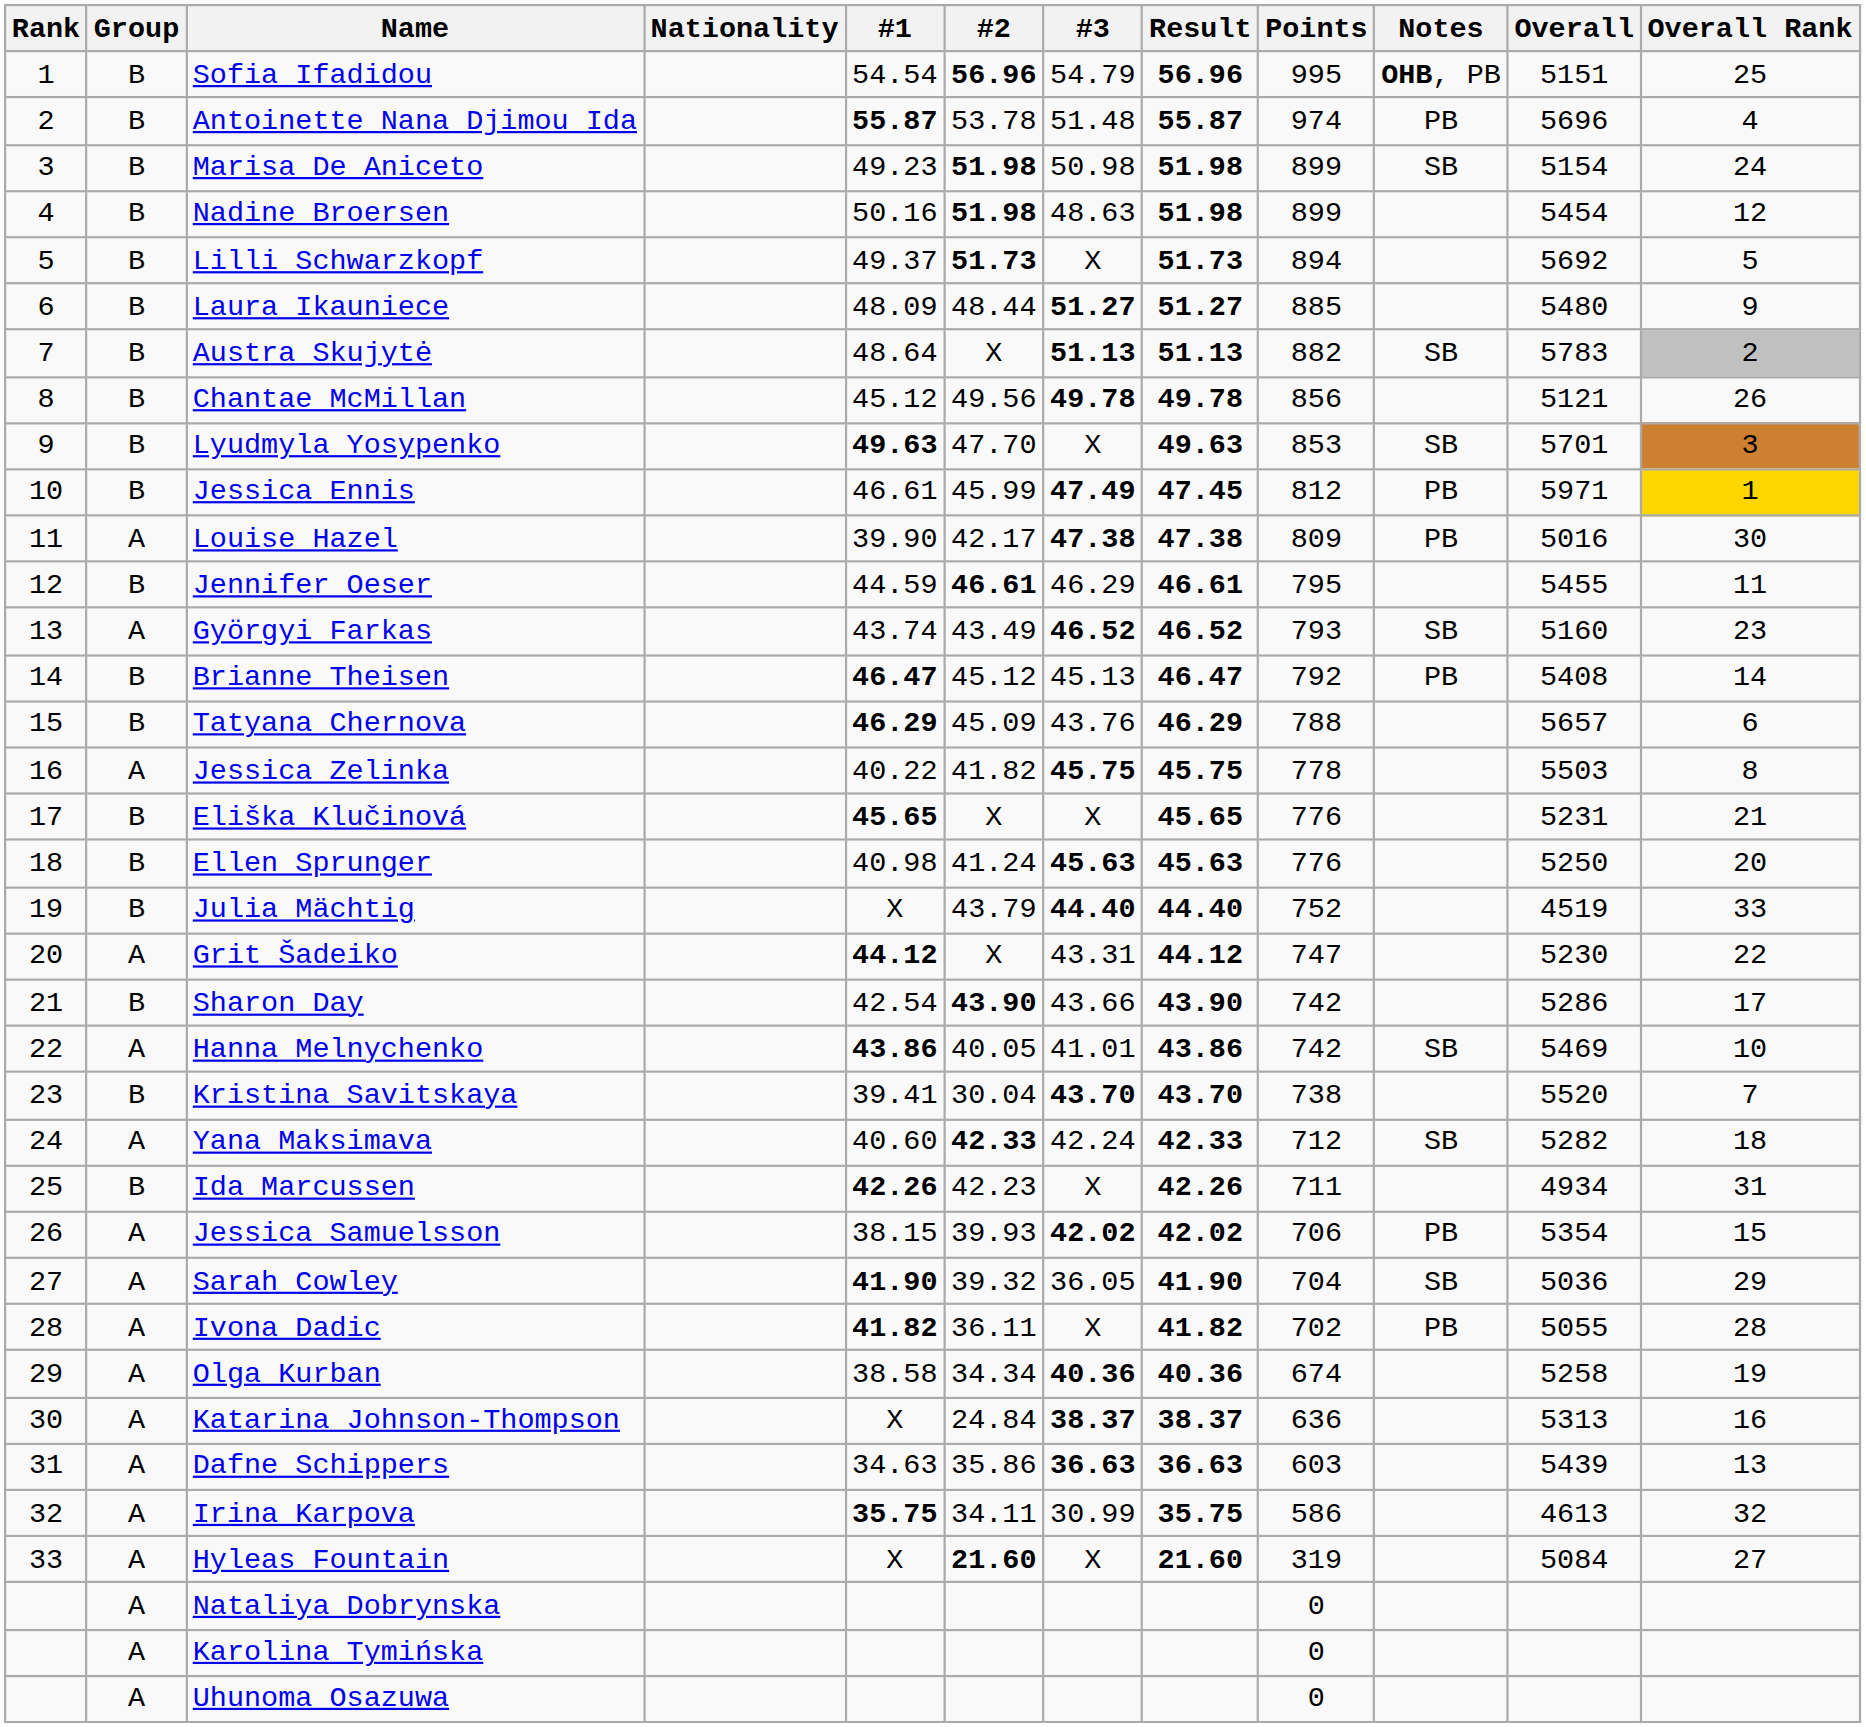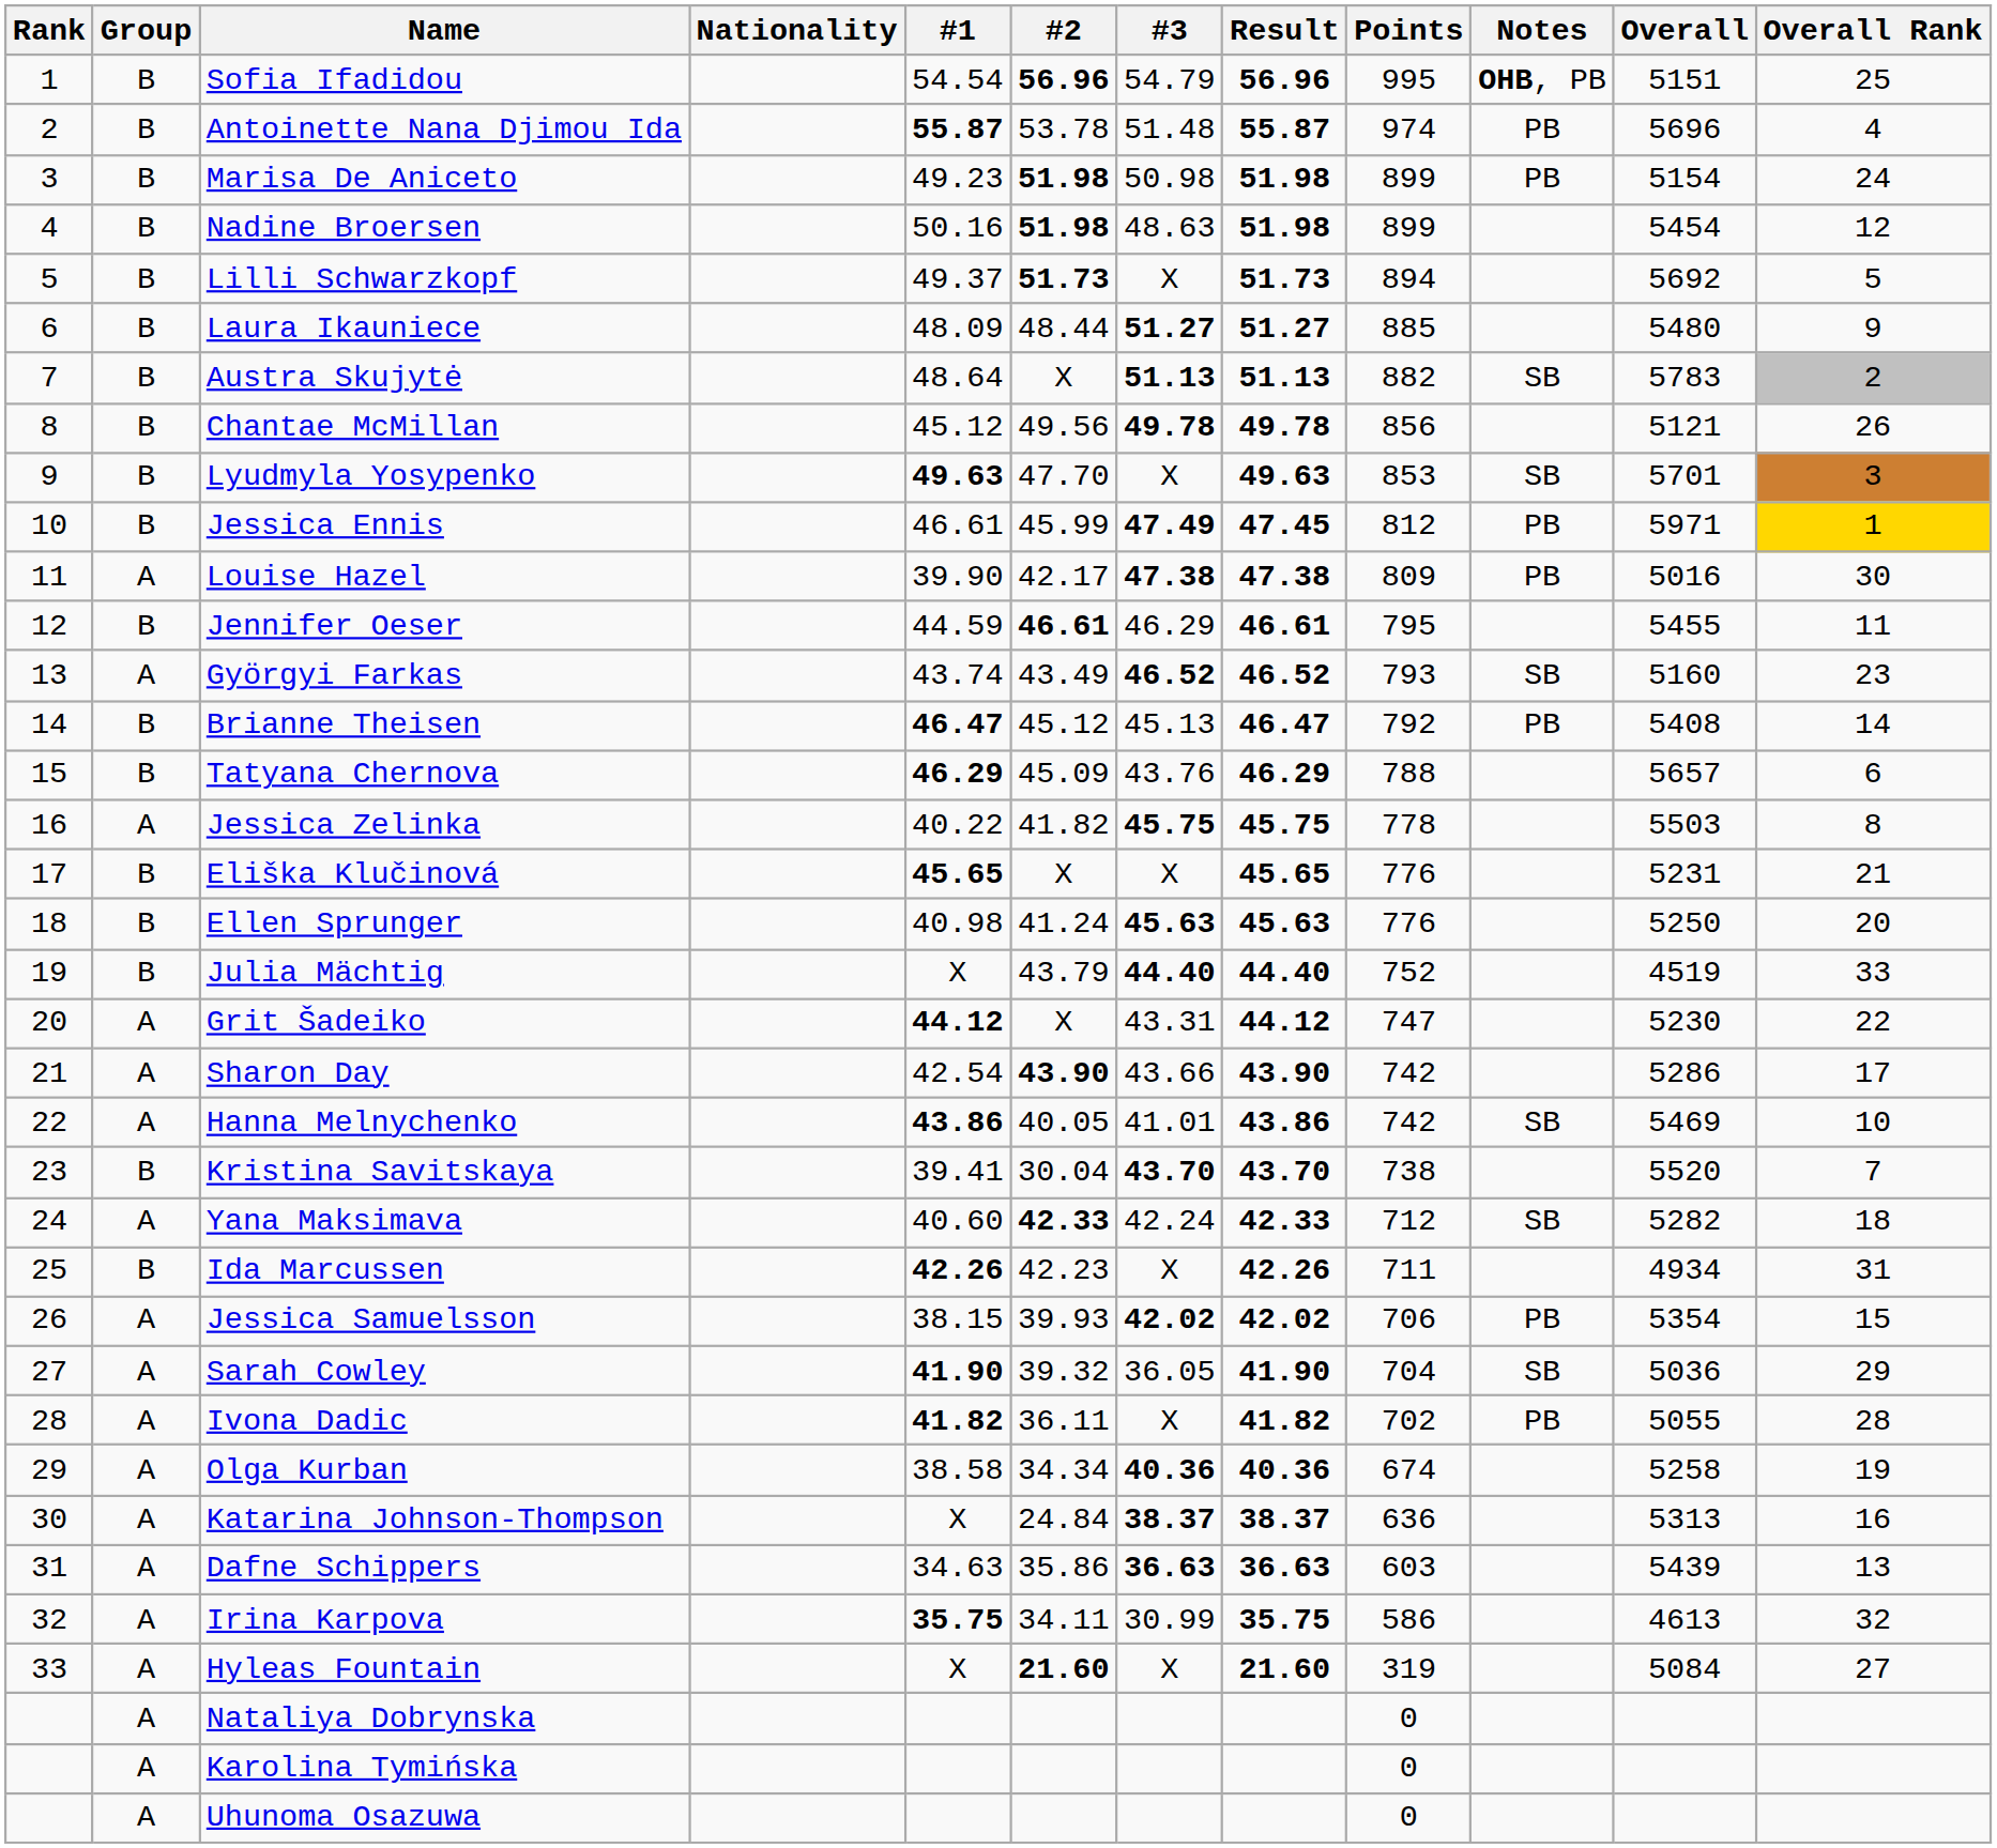 <table class="wikitable sortable" style="text-align:center">
 <tr>
 <th>Rank</th>
 <th>Group</th>
 <th>Name</th>
 <th>Nationality</th>
 <th>#1</th>
 <th>#2</th>
 <th>#3</th>
 <th>Result</th>
 <th>Points</th>
 <th>Notes</th>
 <th>Overall</th>
 <th>Overall Rank</th>
 </tr>
 <tr>
 <td>1</td>
 <td>B</td>
 <td align=left><a href='#'>Sofia Ifadidou</a></td>
 <td align=left></td>
 <td>54.54</td>
 <td><strong>56.96</strong></td>
 <td>54.79</td>
 <td><strong>56.96</strong></td>
 <td>995</td>
 <td><strong>OHB</strong>, PB</td>
 <td>5151</td>
 <td>25</td>
 </tr>
 <tr>
 <td>2</td>
 <td>B</td>
 <td align=left><a href='#'>Antoinette Nana Djimou Ida</a></td>
 <td align=left></td>
 <td><strong>55.87</strong></td>
 <td>53.78</td>
 <td>51.48</td>
 <td><strong>55.87</strong></td>
 <td>974</td>
 <td>PB</td>
 <td>5696</td>
 <td>4</td>
 </tr>
 <tr>
 <td>3</td>
 <td>B</td>
 <td align=left><a href='#'>Marisa De Aniceto</a></td>
 <td align=left></td>
 <td>49.23</td>
 <td><strong>51.98</strong></td>
 <td>50.98</td>
 <td><strong>51.98</strong></td>
 <td>899</td>
-<td>SB</td>
+<td>PB</td>
 <td>5154</td>
 <td>24</td>
 </tr>
 <tr>
 <td>4</td>
 <td>B</td>
 <td align=left><a href='#'>Nadine Broersen</a></td>
 <td align=left></td>
 <td>50.16</td>
 <td><strong>51.98</strong></td>
 <td>48.63</td>
 <td><strong>51.98</strong></td>
 <td>899</td>
 <td></td>
 <td>5454</td>
 <td>12</td>
 </tr>
 <tr>
 <td>5</td>
 <td>B</td>
 <td align=left><a href='#'>Lilli Schwarzkopf</a></td>
 <td align=left></td>
 <td>49.37</td>
 <td><strong>51.73</strong></td>
 <td>X</td>
 <td><strong>51.73</strong></td>
 <td>894</td>
 <td></td>
 <td>5692</td>
 <td>5</td>
 </tr>
 <tr>
 <td>6</td>
 <td>B</td>
 <td align=left><a href='#'>Laura Ikauniece</a></td>
 <td align=left></td>
 <td>48.09</td>
 <td>48.44</td>
 <td><strong>51.27</strong></td>
 <td><strong>51.27</strong></td>
 <td>885</td>
 <td></td>
 <td>5480</td>
 <td>9</td>
 </tr>
 <tr>
 <td>7</td>
 <td>B</td>
 <td align=left><a href='#'>Austra Skujytė</a></td>
 <td align=left></td>
 <td>48.64</td>
 <td>X</td>
 <td><strong>51.13</strong></td>
 <td><strong>51.13</strong></td>
 <td>882</td>
 <td>SB</td>
 <td>5783</td>
 <td style="background-color:#c0c0c0">2</td>
 </tr>
 <tr>
 <td>8</td>
 <td>B</td>
 <td align=left><a href='#'>Chantae McMillan</a></td>
 <td align=left></td>
 <td>45.12</td>
 <td>49.56</td>
 <td><strong>49.78</strong></td>
 <td><strong>49.78</strong></td>
 <td>856</td>
 <td></td>
 <td>5121</td>
 <td>26</td>
 </tr>
 <tr>
 <td>9</td>
 <td>B</td>
 <td align=left><a href='#'>Lyudmyla Yosypenko</a></td>
 <td align=left></td>
 <td><strong>49.63</strong></td>
 <td>47.70</td>
 <td>X</td>
 <td><strong>49.63</strong></td>
 <td>853</td>
 <td>SB</td>
 <td>5701</td>
 <td style="background-color:#cd7f32">3</td>
 </tr>
 <tr>
 <td>10</td>
 <td>B</td>
 <td align=left><a href='#'>Jessica Ennis</a></td>
 <td align=left></td>
 <td>46.61</td>
 <td>45.99</td>
 <td><strong>47.49</strong></td>
 <td><strong>47.45</strong></td>
 <td>812</td>
 <td>PB</td>
 <td>5971</td>
 <td style="background-color:#ffd700">1</td>
 </tr>
 <tr>
 <td>11</td>
 <td>A</td>
 <td align=left><a href='#'>Louise Hazel</a></td>
 <td align=left></td>
 <td>39.90</td>
 <td>42.17</td>
 <td><strong>47.38</strong></td>
 <td><strong>47.38</strong></td>
 <td>809</td>
 <td>PB</td>
 <td>5016</td>
 <td>30</td>
 </tr>
 <tr>
 <td>12</td>
 <td>B</td>
 <td align=left><a href='#'>Jennifer Oeser</a></td>
 <td align=left></td>
 <td>44.59</td>
 <td><strong>46.61</strong></td>
 <td>46.29</td>
 <td><strong>46.61</strong></td>
 <td>795</td>
 <td></td>
 <td>5455</td>
 <td>11</td>
 </tr>
 <tr>
 <td>13</td>
 <td>A</td>
 <td align=left><a href='#'>Györgyi Farkas</a></td>
 <td align=left></td>
 <td>43.74</td>
 <td>43.49</td>
 <td><strong>46.52</strong></td>
 <td><strong>46.52</strong></td>
 <td>793</td>
 <td>SB</td>
 <td>5160</td>
 <td>23</td>
 </tr>
 <tr>
 <td>14</td>
 <td>B</td>
 <td align=left><a href='#'>Brianne Theisen</a></td>
 <td align=left></td>
 <td><strong>46.47</strong></td>
 <td>45.12</td>
 <td>45.13</td>
 <td><strong>46.47</strong></td>
 <td>792</td>
 <td>PB</td>
 <td>5408</td>
 <td>14</td>
 </tr>
 <tr>
 <td>15</td>
 <td>B</td>
 <td align=left><a href='#'>Tatyana Chernova</a></td>
 <td align=left></td>
 <td><strong>46.29</strong></td>
 <td>45.09</td>
 <td>43.76</td>
 <td><strong>46.29</strong></td>
 <td>788</td>
 <td></td>
 <td>5657</td>
 <td>6</td>
 </tr>
 <tr>
 <td>16</td>
 <td>A</td>
 <td align=left><a href='#'>Jessica Zelinka</a></td>
 <td align=left></td>
 <td>40.22</td>
 <td>41.82</td>
 <td><strong>45.75</strong></td>
 <td><strong>45.75</strong></td>
 <td>778</td>
 <td></td>
 <td>5503</td>
 <td>8</td>
 </tr>
 <tr>
 <td>17</td>
 <td>B</td>
 <td align=left><a href='#'>Eliška Klučinová</a></td>
 <td align=left></td>
 <td><strong>45.65</strong></td>
 <td>X</td>
 <td>X</td>
 <td><strong>45.65</strong></td>
 <td>776</td>
 <td></td>
 <td>5231</td>
 <td>21</td>
 </tr>
 <tr>
 <td>18</td>
 <td>B</td>
 <td align=left><a href='#'>Ellen Sprunger</a></td>
 <td align=left></td>
 <td>40.98</td>
 <td>41.24</td>
 <td><strong>45.63</strong></td>
 <td><strong>45.63</strong></td>
 <td>776</td>
 <td></td>
 <td>5250</td>
 <td>20</td>
 </tr>
 <tr>
 <td>19</td>
 <td>B</td>
 <td align=left><a href='#'>Julia Mächtig</a></td>
 <td align=left></td>
 <td>X</td>
 <td>43.79</td>
 <td><strong>44.40</strong></td>
 <td><strong>44.40</strong></td>
 <td>752</td>
 <td></td>
 <td>4519</td>
 <td>33</td>
 </tr>
 <tr>
 <td>20</td>
 <td>A</td>
 <td align=left><a href='#'>Grit Šadeiko</a></td>
 <td align=left></td>
 <td><strong>44.12</strong></td>
 <td>X</td>
 <td>43.31</td>
 <td><strong>44.12</strong></td>
 <td>747</td>
 <td></td>
 <td>5230</td>
 <td>22</td>
 </tr>
 <tr>
 <td>21</td>
-<td>B</td>
+<td>A</td>
 <td align=left><a href='#'>Sharon Day</a></td>
 <td align=left></td>
 <td>42.54</td>
 <td><strong>43.90</strong></td>
 <td>43.66</td>
 <td><strong>43.90</strong></td>
 <td>742</td>
 <td></td>
 <td>5286</td>
 <td>17</td>
 </tr>
 <tr>
 <td>22</td>
 <td>A</td>
 <td align=left><a href='#'>Hanna Melnychenko</a></td>
 <td align=left></td>
 <td><strong>43.86</strong></td>
 <td>40.05</td>
 <td>41.01</td>
 <td><strong>43.86</strong></td>
 <td>742</td>
 <td>SB</td>
 <td>5469</td>
 <td>10</td>
 </tr>
 <tr>
 <td>23</td>
 <td>B</td>
 <td align=left><a href='#'>Kristina Savitskaya</a></td>
 <td align=left></td>
 <td>39.41</td>
 <td>30.04</td>
 <td><strong>43.70</strong></td>
 <td><strong>43.70</strong></td>
 <td>738</td>
 <td></td>
 <td>5520</td>
 <td>7</td>
 </tr>
 <tr>
 <td>24</td>
 <td>A</td>
 <td align=left><a href='#'>Yana Maksimava</a></td>
 <td align=left></td>
 <td>40.60</td>
 <td><strong>42.33</strong></td>
 <td>42.24</td>
 <td><strong>42.33</strong></td>
 <td>712</td>
 <td>SB</td>
 <td>5282</td>
 <td>18</td>
 </tr>
 <tr>
 <td>25</td>
 <td>B</td>
 <td align=left><a href='#'>Ida Marcussen</a></td>
 <td align=left></td>
 <td><strong>42.26</strong></td>
 <td>42.23</td>
 <td>X</td>
 <td><strong>42.26</strong></td>
 <td>711</td>
 <td></td>
 <td>4934</td>
 <td>31</td>
 </tr>
 <tr>
 <td>26</td>
 <td>A</td>
 <td align=left><a href='#'>Jessica Samuelsson</a></td>
 <td align=left></td>
 <td>38.15</td>
 <td>39.93</td>
 <td><strong>42.02</strong></td>
 <td><strong>42.02</strong></td>
 <td>706</td>
 <td>PB</td>
 <td>5354</td>
 <td>15</td>
 </tr>
 <tr>
 <td>27</td>
 <td>A</td>
 <td align=left><a href='#'>Sarah Cowley</a></td>
 <td align=left></td>
 <td><strong>41.90</strong></td>
 <td>39.32</td>
 <td>36.05</td>
 <td><strong>41.90</strong></td>
 <td>704</td>
 <td>SB</td>
 <td>5036</td>
 <td>29</td>
 </tr>
 <tr>
 <td>28</td>
 <td>A</td>
 <td align=left><a href='#'>Ivona Dadic</a></td>
 <td align=left></td>
 <td><strong>41.82</strong></td>
 <td>36.11</td>
 <td>X</td>
 <td><strong>41.82</strong></td>
 <td>702</td>
 <td>PB</td>
 <td>5055</td>
 <td>28</td>
 </tr>
 <tr>
 <td>29</td>
 <td>A</td>
 <td align=left><a href='#'>Olga Kurban</a></td>
 <td align=left></td>
 <td>38.58</td>
 <td>34.34</td>
 <td><strong>40.36</strong></td>
 <td><strong>40.36</strong></td>
 <td>674</td>
 <td></td>
 <td>5258</td>
 <td>19</td>
 </tr>
 <tr>
 <td>30</td>
 <td>A</td>
 <td align=left><a href='#'>Katarina Johnson-Thompson</a></td>
 <td align=left></td>
 <td>X</td>
 <td>24.84</td>
 <td><strong>38.37</strong></td>
 <td><strong>38.37</strong></td>
 <td>636</td>
 <td></td>
 <td>5313</td>
 <td>16</td>
 </tr>
 <tr>
 <td>31</td>
 <td>A</td>
 <td align=left><a href='#'>Dafne Schippers</a></td>
 <td align=left></td>
 <td>34.63</td>
 <td>35.86</td>
 <td><strong>36.63</strong></td>
 <td><strong>36.63</strong></td>
 <td>603</td>
 <td></td>
 <td>5439</td>
 <td>13</td>
 </tr>
 <tr>
 <td>32</td>
 <td>A</td>
 <td align=left><a href='#'>Irina Karpova</a></td>
 <td align=left></td>
 <td><strong>35.75</strong></td>
 <td>34.11</td>
 <td>30.99</td>
 <td><strong>35.75</strong></td>
 <td>586</td>
 <td></td>
 <td>4613</td>
 <td>32</td>
 </tr>
 <tr>
 <td>33</td>
 <td>A</td>
 <td align=left><a href='#'>Hyleas Fountain</a></td>
 <td align=left></td>
 <td>X</td>
 <td><strong>21.60</strong></td>
 <td>X</td>
 <td><strong>21.60</strong></td>
 <td>319</td>
 <td></td>
 <td>5084</td>
 <td>27</td>
 </tr>
 <tr>
 <td></td>
 <td>A</td>
 <td align=left><a href='#'>Nataliya Dobrynska</a></td>
 <td align=left></td>
 <td></td>
 <td></td>
 <td></td>
 <td></td>
 <td>0</td>
 <td></td>
 <td></td>
 <td></td>
 </tr>
 <tr>
 <td></td>
 <td>A</td>
 <td align=left><a href='#'>Karolina Tymińska</a></td>
 <td align=left></td>
 <td></td>
 <td></td>
 <td></td>
 <td></td>
 <td>0</td>
 <td></td>
 <td></td>
 <td></td>
 </tr>
 <tr>
 <td></td>
 <td>A</td>
 <td align=left><a href='#'>Uhunoma Osazuwa</a></td>
 <td align=left></td>
 <td></td>
 <td></td>
 <td></td>
 <td></td>
 <td>0</td>
 <td></td>
 <td></td>
 <td></td>
 </tr>
 </table>
